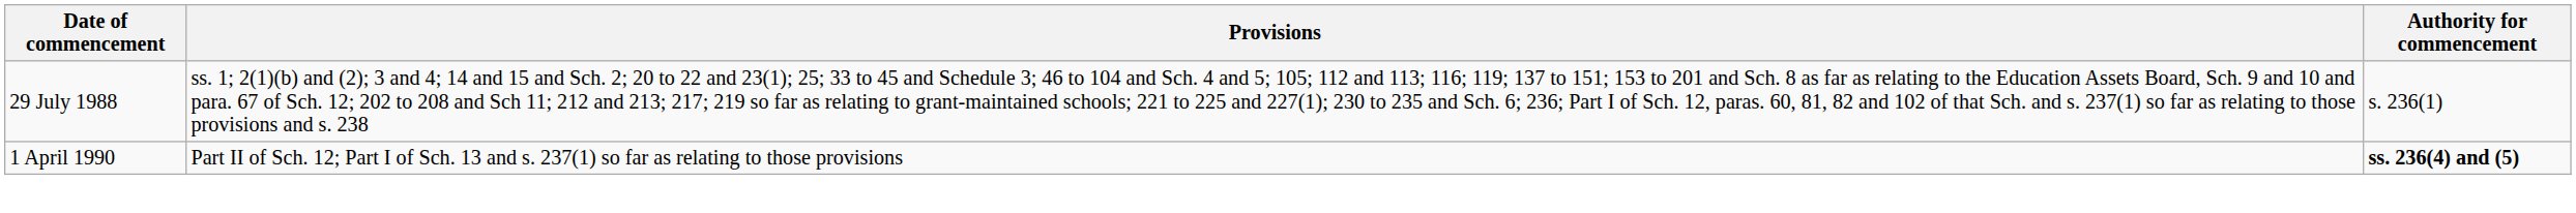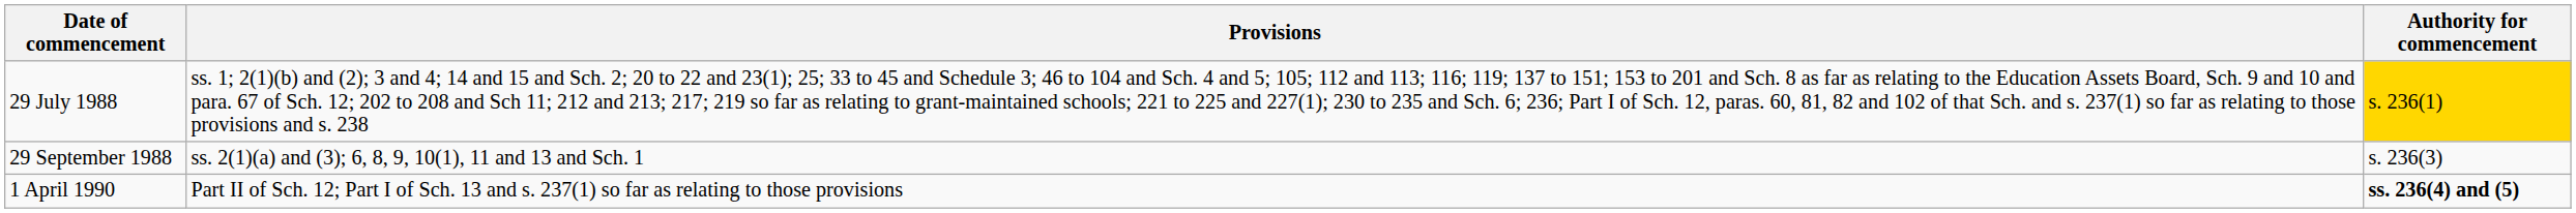 <table class="wikitable">
 <tr>
 <th>Date of commencement</th>
 <th>Provisions</th>
 <th>Authority for commencement</th>
 </tr>
 <tr>
 <td>29 July 1988</td>
 <td>ss. 1; 2(1)(b) and (2); 3 and 4; 14 and 15 and Sch. 2; 20 to 22 and 23(1); 25; 33 to 45 and Schedule 3; 46 to 104 and Sch. 4 and 5; 105; 112 and 113; 116; 119; 137 to 151; 153 to 201 and Sch. 8 as far as relating to the Education Assets Board, Sch. 9 and 10 and para. 67 of Sch. 12; 202 to 208 and Sch 11; 212 and 213; 217; 219 so far as relating to grant-maintained schools; 221 to 225 and 227(1); 230 to 235 and Sch. 6; 236; Part I of Sch. 12, paras. 60, 81, 82 and 102 of that Sch. and s. 237(1) so far as relating to those provisions and s. 238</td>
-<td>s. 236(1)</td>
+<td style="background: gold;">s. 236(1)</td>
+</tr>
+<tr>
+<td>29 September 1988</td>
+<td>ss. 2(1)(a) and (3); 6, 8, 9, 10(1), 11 and 13 and Sch. 1</td>
+<td>s. 236(3)</td>
 </tr>
 <tr>
 <td>1 April 1990</td>
 <td>Part II of Sch. 12; Part I of Sch. 13 and s. 237(1) so far as relating to those provisions</td>
 <td><strong>ss. 236(4) and (5)</strong></td>
 </tr>
 </table>
